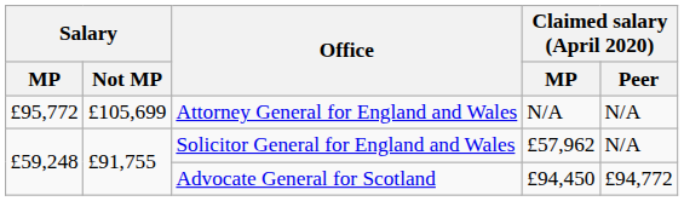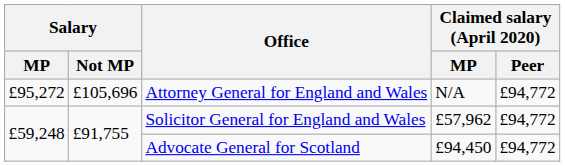 <table class="wikitable">
 <tr>
 <th colspan="2">Salary</th>
 <th rowspan="2">Office</th>
 <th colspan="2">Claimed salary<br>(April 2020)</th>
 </tr>
 <tr>
 <th>MP</th>
 <th>Not MP</th>
 <th>MP</th>
 <th>Peer</th>
 </tr>
 <tr>
-<td>£95,772</td>
-<td>£105,699</td>
+<td>£95,272</td>
+<td>£105,696</td>
 <td><a href='#'>Attorney General for England and Wales</a></td>
 <td>N/A</td>
-<td>N/A</td>
+<td>£94,772</td>
 </tr>
 <tr>
 <td rowspan="2">£59,248</td>
 <td rowspan="2">£91,755</td>
 <td><a href='#'>Solicitor General for England and Wales</a></td>
 <td>£57,962</td>
-<td>N/A</td>
+<td>£94,772</td>
 </tr>
 <tr>
 <td><a href='#'>Advocate General for Scotland</a></td>
 <td>£94,450</td>
 <td>£94,772</td>
 </tr>
 </table>
